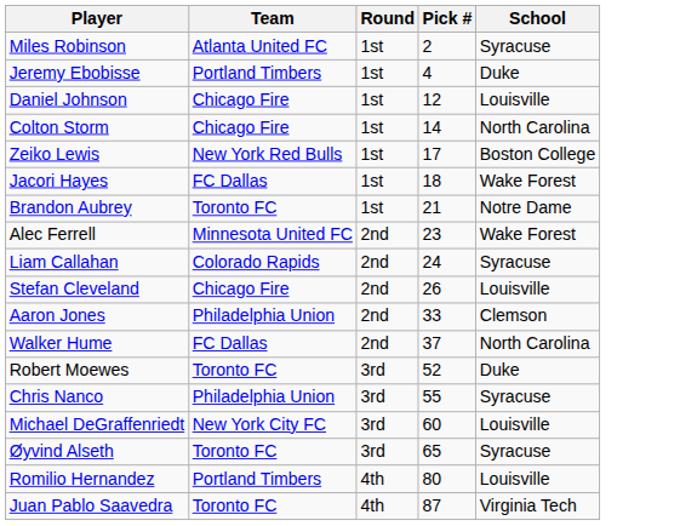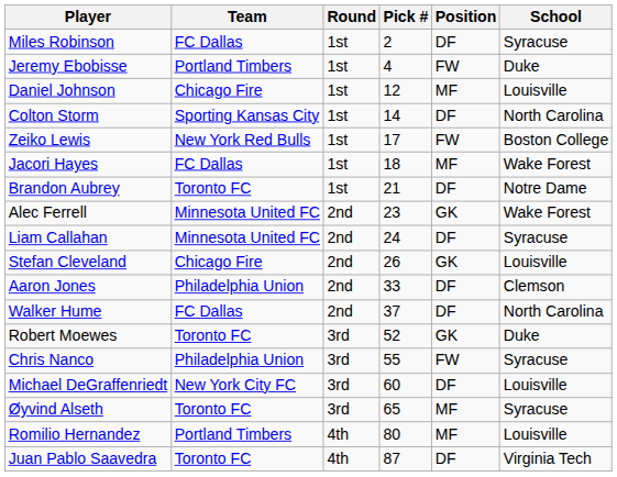 <table class="wikitable">
 <tr>
 <th>Player</th>
 <th>Team</th>
 <th>Round</th>
 <th>Pick #</th>
+<th>Position</th>
 <th>School</th>
 </tr>
 <tr>
 <td> <a href='#'>Miles Robinson</a></td>
-<td><a href='#'>Atlanta United FC</a></td>
+<td><a href='#'>FC Dallas</a></td>
 <td>1st</td>
 <td>2</td>
+<td>DF</td>
 <td>Syracuse</td>
 </tr>
 <tr>
 <td> <a href='#'>Jeremy Ebobisse</a></td>
 <td><a href='#'>Portland Timbers</a></td>
 <td>1st</td>
 <td>4</td>
+<td>FW</td>
 <td>Duke</td>
 </tr>
 <tr>
 <td> <a href='#'>Daniel Johnson</a></td>
 <td><a href='#'>Chicago Fire</a></td>
 <td>1st</td>
 <td>12</td>
+<td>MF</td>
 <td>Louisville</td>
 </tr>
 <tr>
 <td> <a href='#'>Colton Storm</a></td>
-<td><a href='#'>Chicago Fire</a></td>
+<td><a href='#'>Sporting Kansas City</a></td>
 <td>1st</td>
 <td>14</td>
+<td>DF</td>
 <td>North Carolina</td>
 </tr>
 <tr>
 <td> <a href='#'>Zeiko Lewis</a></td>
 <td><a href='#'>New York Red Bulls</a></td>
 <td>1st</td>
 <td>17</td>
+<td>FW</td>
 <td>Boston College</td>
 </tr>
 <tr>
 <td> <a href='#'>Jacori Hayes</a></td>
 <td><a href='#'>FC Dallas</a></td>
 <td>1st</td>
 <td>18</td>
+<td>MF</td>
 <td>Wake Forest</td>
 </tr>
 <tr>
 <td> <a href='#'>Brandon Aubrey</a></td>
 <td><a href='#'>Toronto FC</a></td>
 <td>1st</td>
 <td>21</td>
+<td>DF</td>
 <td>Notre Dame</td>
 </tr>
 <tr>
 <td> Alec Ferrell</td>
 <td><a href='#'>Minnesota United FC</a></td>
 <td>2nd</td>
 <td>23</td>
+<td>GK</td>
 <td>Wake Forest</td>
 </tr>
 <tr>
 <td> <a href='#'>Liam Callahan</a></td>
-<td><a href='#'>Colorado Rapids</a></td>
+<td><a href='#'>Minnesota United FC</a></td>
 <td>2nd</td>
 <td>24</td>
+<td>DF</td>
 <td>Syracuse</td>
 </tr>
 <tr>
 <td> <a href='#'>Stefan Cleveland</a></td>
 <td><a href='#'>Chicago Fire</a></td>
 <td>2nd</td>
 <td>26</td>
+<td>GK</td>
 <td>Louisville</td>
 </tr>
 <tr>
 <td> <a href='#'>Aaron Jones</a></td>
 <td><a href='#'>Philadelphia Union</a></td>
 <td>2nd</td>
 <td>33</td>
+<td>DF</td>
 <td>Clemson</td>
 </tr>
 <tr>
 <td> <a href='#'>Walker Hume</a></td>
 <td><a href='#'>FC Dallas</a></td>
 <td>2nd</td>
 <td>37</td>
+<td>DF</td>
 <td>North Carolina</td>
 </tr>
 <tr>
 <td> Robert Moewes</td>
 <td><a href='#'>Toronto FC</a></td>
 <td>3rd</td>
 <td>52</td>
+<td>GK</td>
 <td>Duke</td>
 </tr>
 <tr>
 <td> <a href='#'>Chris Nanco</a></td>
 <td><a href='#'>Philadelphia Union</a></td>
 <td>3rd</td>
 <td>55</td>
+<td>FW</td>
 <td>Syracuse</td>
 </tr>
 <tr>
 <td> <a href='#'>Michael DeGraffenriedt</a></td>
 <td><a href='#'>New York City FC</a></td>
 <td>3rd</td>
 <td>60</td>
+<td>DF</td>
 <td>Louisville</td>
 </tr>
 <tr>
 <td> <a href='#'>Øyvind Alseth</a></td>
 <td><a href='#'>Toronto FC</a></td>
 <td>3rd</td>
 <td>65</td>
+<td>MF</td>
 <td>Syracuse</td>
 </tr>
 <tr>
 <td> <a href='#'>Romilio Hernandez</a></td>
 <td><a href='#'>Portland Timbers</a></td>
 <td>4th</td>
 <td>80</td>
+<td>MF</td>
 <td>Louisville</td>
 </tr>
 <tr>
 <td> <a href='#'>Juan Pablo Saavedra</a></td>
 <td><a href='#'>Toronto FC</a></td>
 <td>4th</td>
 <td>87</td>
+<td>DF</td>
 <td>Virginia Tech</td>
 </tr>
 </table>
